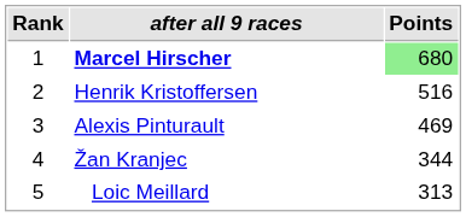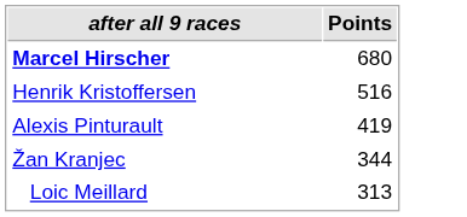 <table cellspacing="1" cellpadding="3" style="border:1px solid #aaa; font-size:86%;">
 <tr style="background:#e4e4e4;">
-<th style="border-bottom:1px solid #aaa; width:10px;">Rank</th>
 <th style="border-bottom:1px solid #aaa; width:200px; white-space:nowrap;"><em>after all 9 races</em></th>
 <th style="border-bottom:1px solid #aaa; width:20px;">Points</th>
 </tr>
 <tr>
-<td style="text-align:center;">1</td>
 <td><strong> <a href='#'>Marcel Hirscher</a> </strong></td>
-<td align="right" style="background: lightgreen;">680</td>
+<td align="right">680</td>
 </tr>
 <tr>
-<td style="text-align:center;">2</td>
 <td> <a href='#'>Henrik Kristoffersen</a></td>
 <td align="right">516</td>
 </tr>
 <tr>
-<td style="text-align:center;">3</td>
 <td> <a href='#'>Alexis Pinturault</a></td>
-<td align="right">469</td>
+<td align="right">419</td>
 </tr>
 <tr>
-<td style="text-align:center;">4</td>
 <td> <a href='#'>Žan Kranjec</a></td>
 <td align="right">344</td>
 </tr>
 <tr>
-<td style="text-align:center;">5</td>
 <td>   <a href='#'>Loic Meillard</a></td>
 <td align="right">313</td>
 </tr>
 </table>
